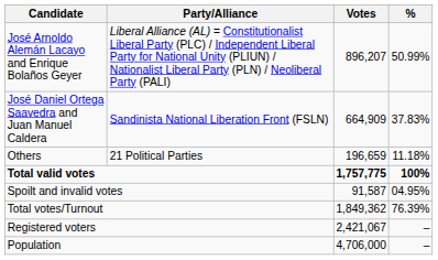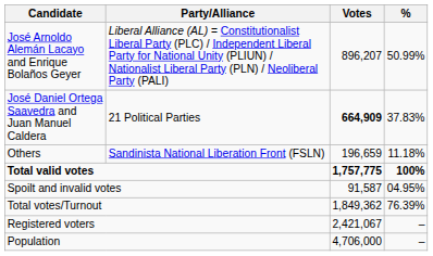 <table class="wikitable">
 <tr>
 <th>Candidate</th>
 <th>Party/Alliance</th>
 <th>Votes</th>
 <th>%</th>
 </tr>
 <tr>
 <td><a href='#'>José Arnoldo Alemán Lacayo</a> and Enrique Bolaños Geyer</td>
 <td><em>Liberal Alliance (AL)</em> = <a href='#'>Constitutionalist Liberal Party</a> (PLC) / <a href='#'>Independent Liberal Party for National Unity</a> (PLIUN) / <a href='#'>Nationalist Liberal Party</a> (PLN) / <a href='#'>Neoliberal Party</a> (PALI)</td>
 <td align=right>896,207</td>
 <td align=right>50.99%</td>
 </tr>
 <tr>
 <td><a href='#'>José Daniel Ortega Saavedra</a> and Juan Manuel Caldera</td>
-<td><a href='#'>Sandinista National Liberation Front</a> (FSLN)</td>
-<td align=right>664,909</td>
+<td>21 Political Parties</td>
+<td align=right><strong>664,909</strong></td>
 <td align=right>37.83%</td>
 </tr>
 <tr>
 <td>Others</td>
-<td>21 Political Parties</td>
+<td><a href='#'>Sandinista National Liberation Front</a> (FSLN)</td>
 <td align=right>196,659</td>
 <td align=right>11.18%</td>
 </tr>
 <tr>
 <td colspan=2><strong>Total valid votes</strong></td>
 <td align=right><strong>1,757,775</strong></td>
 <td align=right><strong>100%</strong></td>
 </tr>
 <tr>
 <td colspan=2>Spoilt and invalid votes</td>
 <td align=right>91,587</td>
 <td align=right>04.95%</td>
 </tr>
 <tr>
 <td colspan=2>Total votes/Turnout</td>
 <td align=right>1,849,362</td>
 <td align=right>76.39%</td>
 </tr>
 <tr>
 <td colspan=2>Registered voters</td>
 <td align=right>2,421,067</td>
 <td align=right>–</td>
 </tr>
 <tr>
 <td colspan=2>Population</td>
 <td align=right>4,706,000</td>
 <td align=right>–</td>
 </tr>
 </table>
